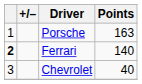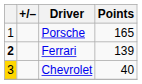 <table class="wikitable" style="font-size: 95%;">
 <tr>
 <th scope="col"></th>
 <th scope="col">+/–</th>
 <th scope="col">Driver</th>
 <th scope="col">Points</th>
 </tr>
 <tr>
 <td align="center">1</td>
 <td align="left"></td>
 <td> <a href='#'>Porsche</a></td>
-<td align="right">163</td>
+<td align="right">165</td>
 </tr>
 <tr>
 <td align="center"><strong>2</strong></td>
 <td align="left"></td>
 <td> <a href='#'>Ferrari</a></td>
-<td align="right">140</td>
+<td align="right">139</td>
 </tr>
 <tr>
-<td align="center">3</td>
+<td align="center" style="background: gold;">3</td>
 <td align="left"></td>
 <td> <a href='#'>Chevrolet</a></td>
 <td align="right">40</td>
 </tr>
 <tr>
 </tr>
 </table>
